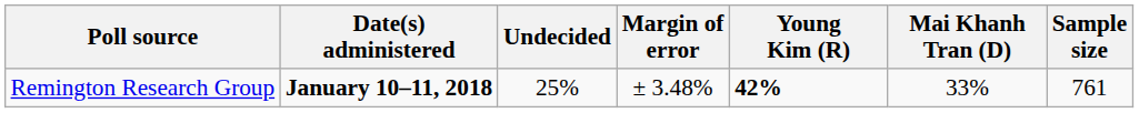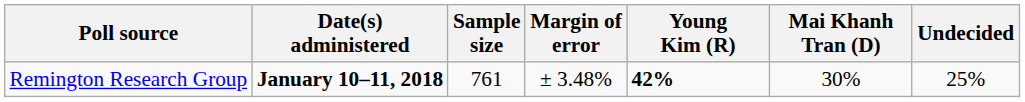 <table class="wikitable">
 <tr>
 <th>Poll source</th>
 <th>Date(s)<br>administered</th>
-<th>Undecided</th>
+<th>Sample<br>size</th>
 <th>Margin of<br>error</th>
 <th style="width:100px;">Young<br>Kim (R)</th>
 <th style="width:100px;">Mai Khanh<br>Tran (D)</th>
-<th>Sample<br>size</th>
+<th>Undecided</th>
 </tr>
 <tr>
 <td align=center><a href='#'>Remington Research Group</a></td>
 <td align=center><strong>January 10–11, 2018</strong></td>
-<td align=center>25%</td>
+<td align=center>761</td>
 <td align=center>± 3.48%</td>
 <td><strong>42%</strong></td>
-<td align=center>33%</td>
-<td align=center>761</td>
+<td align=center>30%</td>
+<td align=center>25%</td>
 </tr>
 </table>
